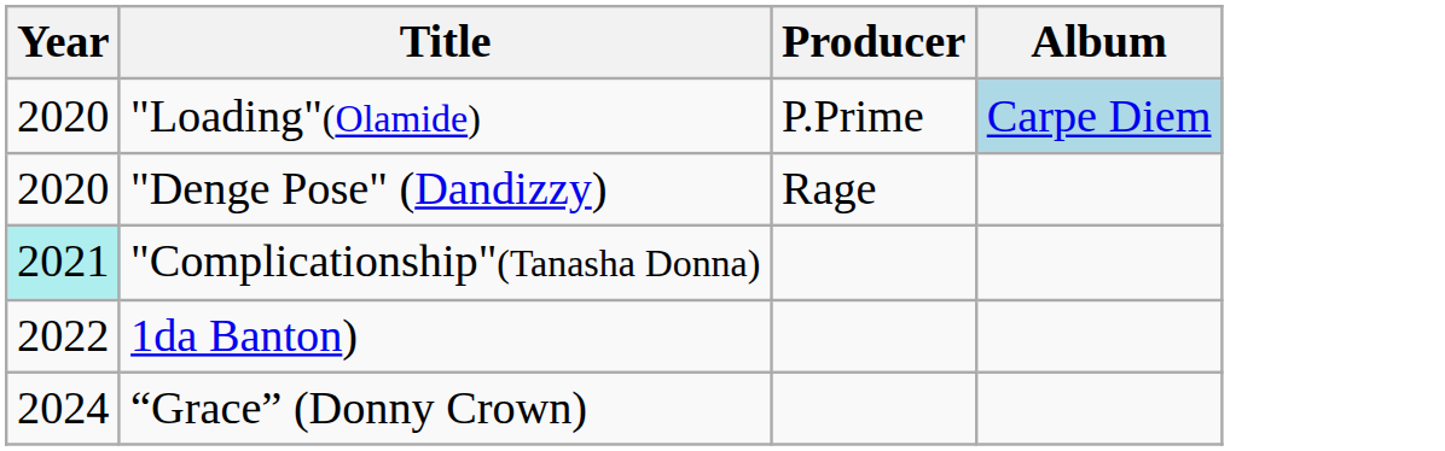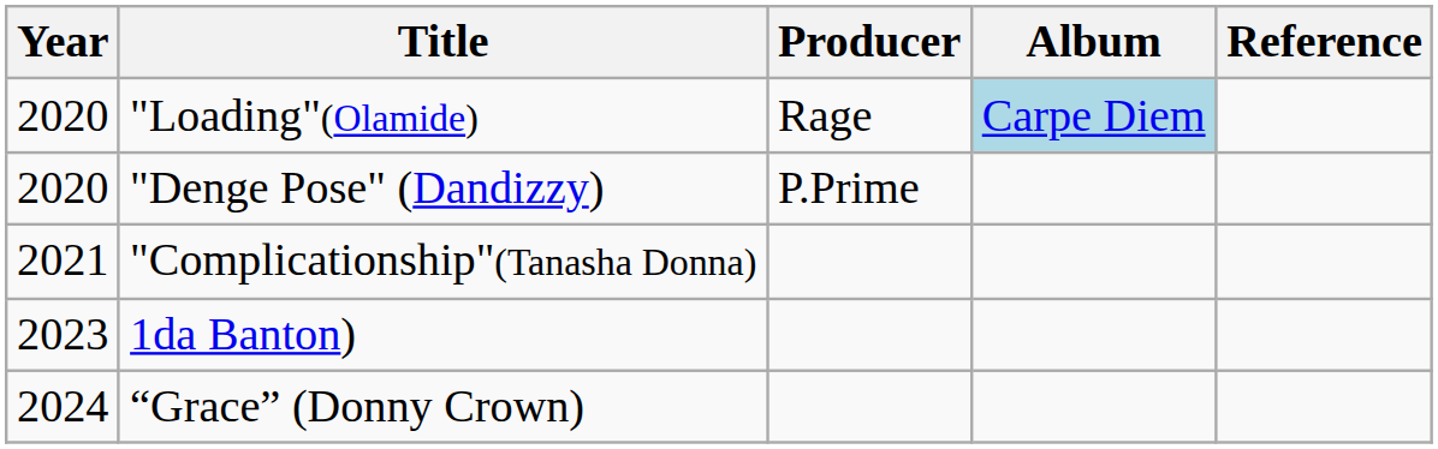 <table class="wikitable">
 <tr>
 <th>Year</th>
 <th>Title</th>
 <th>Producer</th>
 <th>Album</th>
+<th>Reference</th>
 </tr>
 <tr>
 <td>2020</td>
 <td>"Loading"<small>(<a href='#'>Olamide</a>)</small></td>
-<td>P.Prime</td>
+<td>Rage</td>
 <td style="background: lightblue;"><a href='#'>Carpe Diem</a></td>
+<td></td>
 </tr>
 <tr>
 <td>2020</td>
 <td>"Denge Pose" (<a href='#'>Dandizzy</a>)</td>
-<td>Rage</td>
-<td></td>
-</tr>
-<tr>
-<td style="background: paleturquoise;">2021</td>
-<td>"Complicationship"<small>(Tanasha Donna)</small></td>
+<td>P.Prime</td>
 <td></td>
 <td></td>
 </tr>
 <tr>
-<td>2022</td>
+<td>2021</td>
+<td>"Complicationship"<small>(Tanasha Donna)</small></td>
+<td></td>
+<td></td>
+<td></td>
+</tr>
+<tr>
+<td>2023</td>
 <td "Faaji"><a href='#'>1da Banton</a>)</small></td>
+<td></td>
 <td></td>
 <td></td>
 </tr>
 <tr>
 <td>2024</td>
 <td>“Grace” (Donny Crown)</td>
 <td></td>
 <td></td>
+<td></td>
 </tr>
 </table>
